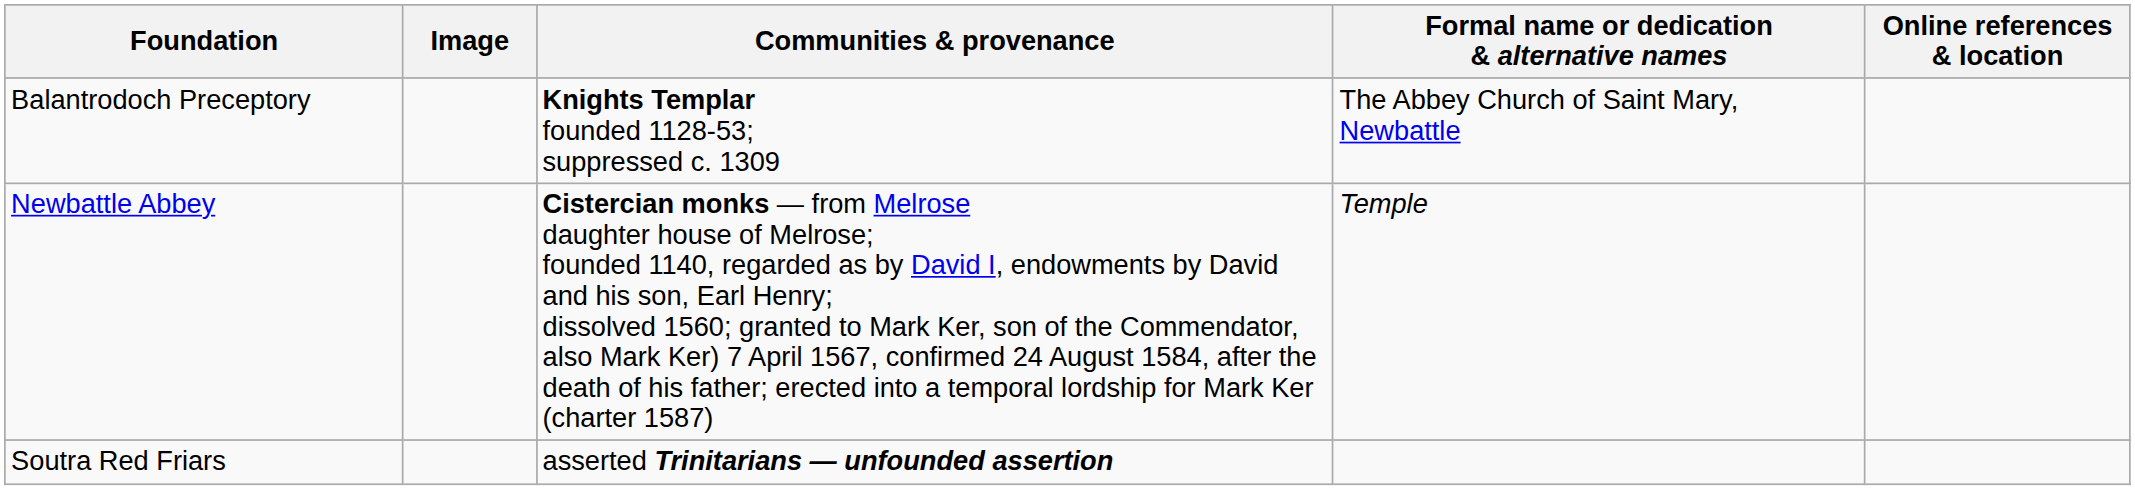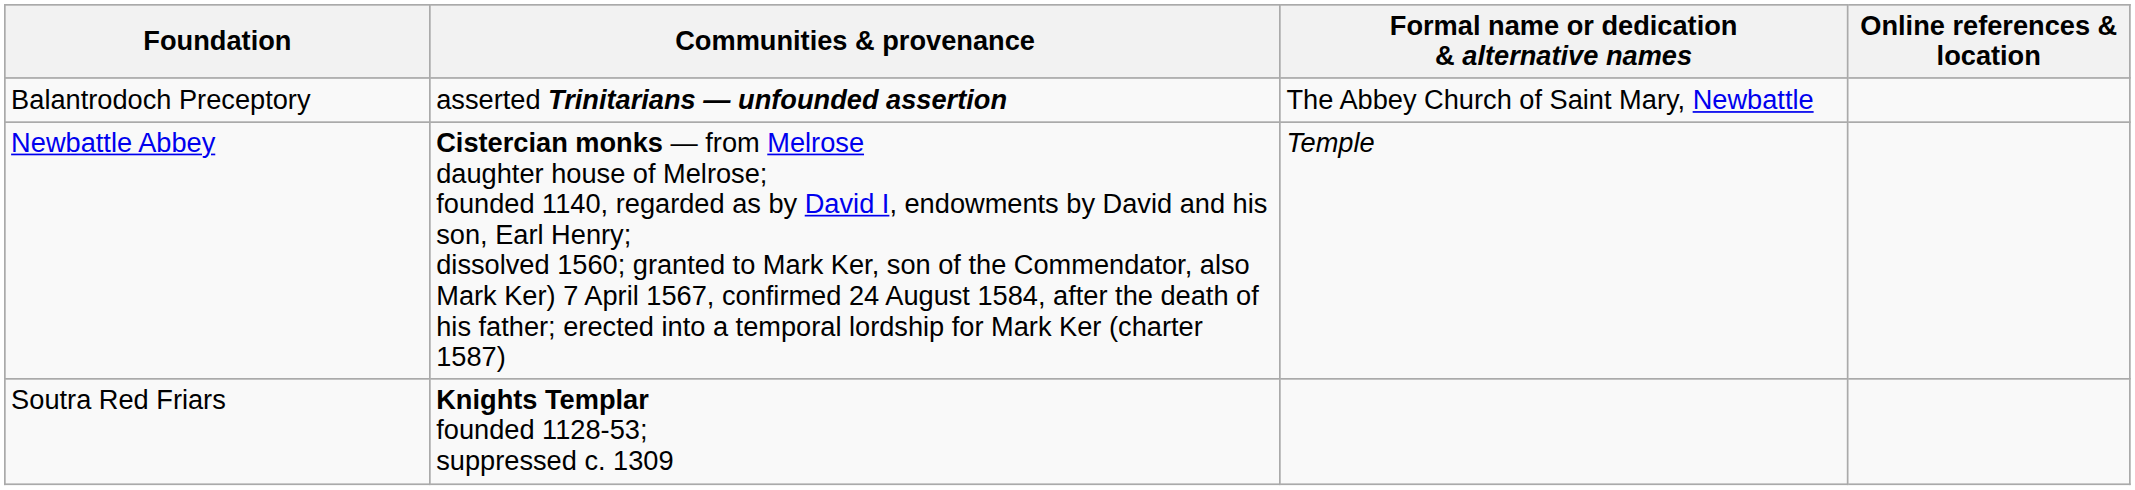 <table width=99% class="wikitable">
 <tr>
 <th width = 15%>Foundation</th>
-<th width = 5%>Image</th>
 <th width = 30%>Communities & provenance</th>
 <th width = 20%>Formal name or dedication <br>& <em>alternative names</em></th>
 <th width = 10%>Online references & location</th>
 </tr>
 <tr valign=top>
 <td>Balantrodoch Preceptory</td>
-<td></td>
-<td><strong>Knights Templar</strong><br>founded 1128-53;<br>suppressed c. 1309</td>
+<td>asserted <strong><em>Trinitarians<strong> — unfounded assertion<em></td>
 <td>The Abbey Church of Saint Mary, <a href='#'>Newbattle</a></td>
 <td></td>
 </tr>
 <tr valign=top>
 <td><a href='#'>Newbattle Abbey</a></td>
-<td></td>
 <td><strong>Cistercian monks</strong> — from <a href='#'>Melrose</a><br>daughter house of Melrose;<br>founded 1140, regarded as by <a href='#'>David I</a>, endowments by David and his son, Earl Henry;<br>dissolved 1560; granted to Mark Ker, son of the Commendator, also Mark Ker) 7 April 1567, confirmed 24 August 1584, after the death of his father; erected into a temporal lordship for Mark Ker (charter 1587)</td>
 <td><em>Temple</em></td>
 <td><br></td>
 </tr>
 <tr valign=top>
 <td>Soutra Red Friars</td>
-<td></td>
-<td>asserted <strong><em>Trinitarians<strong> — unfounded assertion<em></td>
+<td><strong>Knights Templar</strong><br>founded 1128-53;<br>suppressed c. 1309</td>
 <td></td>
 <td></td>
 </tr>
 </table>
